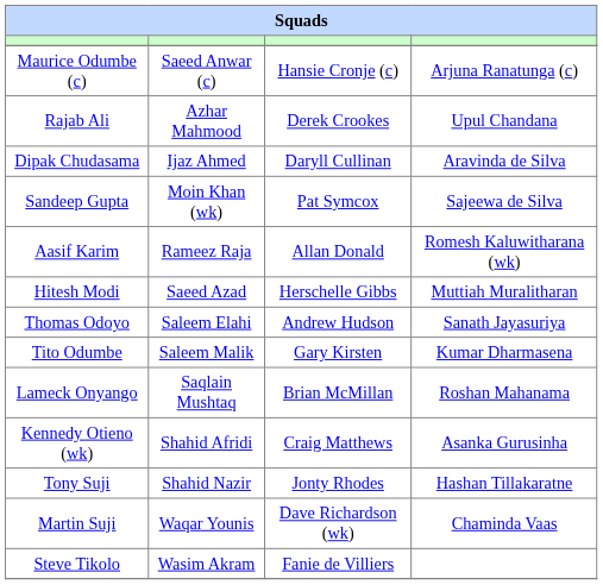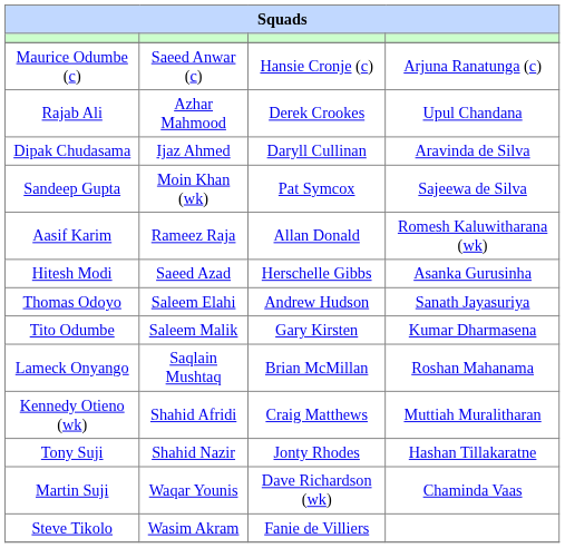 <table border="1" cellpadding="4" cellspacing="0"  style="text-align:center; font-size:95%; border-collapse:collapse; width:60%;">
 <tr style="background:#C1D8FF;">
 <th colspan=4>Squads</th>
 </tr>
 <tr style="background:#efefe;">
 <th style="background:#ccffcc;" scope="row"></th>
 <th style="background:#ccffcc;" scope="row"></th>
 <th style="background:#ccffcc;" scope="row"></th>
 <th style="background:#ccffcc;" scope="row"></th>
 </tr>
 <tr valign="top">
 </tr>
 <tr>
 <td><a href='#'>Maurice Odumbe</a> (<a href='#'>c</a>)</td>
 <td><a href='#'>Saeed Anwar</a> (<a href='#'>c</a>)</td>
 <td><a href='#'>Hansie Cronje</a> (<a href='#'>c</a>)</td>
 <td><a href='#'>Arjuna Ranatunga</a> (<a href='#'>c</a>)</td>
 </tr>
 <tr>
 <td><a href='#'>Rajab Ali</a></td>
 <td><a href='#'>Azhar Mahmood</a></td>
 <td><a href='#'>Derek Crookes</a></td>
 <td><a href='#'>Upul Chandana</a></td>
 </tr>
 <tr>
 <td><a href='#'>Dipak Chudasama</a></td>
 <td><a href='#'>Ijaz Ahmed</a></td>
 <td><a href='#'>Daryll Cullinan</a></td>
 <td><a href='#'>Aravinda de Silva</a></td>
 </tr>
 <tr>
 <td><a href='#'>Sandeep Gupta</a></td>
 <td><a href='#'>Moin Khan</a> (<a href='#'>wk</a>)</td>
 <td><a href='#'>Pat Symcox</a></td>
 <td><a href='#'>Sajeewa de Silva</a></td>
 </tr>
 <tr>
 <td><a href='#'>Aasif Karim</a></td>
 <td><a href='#'>Rameez Raja</a></td>
 <td><a href='#'>Allan Donald</a></td>
 <td><a href='#'>Romesh Kaluwitharana</a> (<a href='#'>wk</a>)</td>
 </tr>
 <tr>
 <td><a href='#'>Hitesh Modi</a></td>
 <td><a href='#'>Saeed Azad</a></td>
 <td><a href='#'>Herschelle Gibbs</a></td>
-<td><a href='#'>Muttiah Muralitharan</a></td>
+<td><a href='#'>Asanka Gurusinha</a></td>
 </tr>
 <tr>
 <td><a href='#'>Thomas Odoyo</a></td>
 <td><a href='#'>Saleem Elahi</a></td>
 <td><a href='#'>Andrew Hudson</a></td>
 <td><a href='#'>Sanath Jayasuriya</a></td>
 </tr>
 <tr>
 <td><a href='#'>Tito Odumbe</a></td>
 <td><a href='#'>Saleem Malik</a></td>
 <td><a href='#'>Gary Kirsten</a></td>
 <td><a href='#'>Kumar Dharmasena</a></td>
 </tr>
 <tr>
 <td><a href='#'>Lameck Onyango</a></td>
 <td><a href='#'>Saqlain Mushtaq</a></td>
 <td><a href='#'>Brian McMillan</a></td>
 <td><a href='#'>Roshan Mahanama</a></td>
 </tr>
 <tr>
 <td><a href='#'>Kennedy Otieno</a> (<a href='#'>wk</a>)</td>
 <td><a href='#'>Shahid Afridi</a></td>
 <td><a href='#'>Craig Matthews</a></td>
-<td><a href='#'>Asanka Gurusinha</a></td>
+<td><a href='#'>Muttiah Muralitharan</a></td>
 </tr>
 <tr>
 <td><a href='#'>Tony Suji</a></td>
 <td><a href='#'>Shahid Nazir</a></td>
 <td><a href='#'>Jonty Rhodes</a></td>
 <td><a href='#'>Hashan Tillakaratne</a></td>
 </tr>
 <tr>
 <td><a href='#'>Martin Suji</a></td>
 <td><a href='#'>Waqar Younis</a></td>
 <td><a href='#'>Dave Richardson</a> (<a href='#'>wk</a>)</td>
 <td><a href='#'>Chaminda Vaas</a></td>
 </tr>
 <tr>
 <td><a href='#'>Steve Tikolo</a></td>
 <td><a href='#'>Wasim Akram</a></td>
 <td><a href='#'>Fanie de Villiers</a></td>
 <td></td>
 </tr>
 <tr>
 </tr>
 </table>
